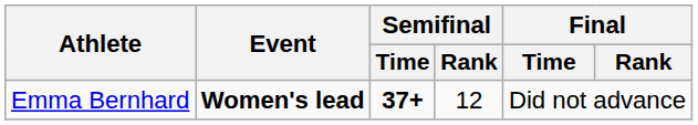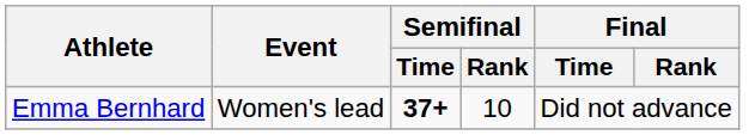 <table class=wikitable style=font-size:90% align=center>
 <tr>
 <th rowspan=2>Athlete</th>
 <th rowspan=2>Event</th>
 <th colspan=2>Semifinal</th>
 <th colspan=2>Final</th>
 </tr>
 <tr style=font-size:95%>
 <th>Time</th>
 <th>Rank</th>
 <th>Time</th>
 <th>Rank</th>
 </tr>
 <tr align=center>
 <td align=left><a href='#'>Emma Bernhard</a></td>
-<td align=left><strong>Women's lead</strong></td>
+<td align=left>Women's lead</td>
 <td><strong>37+</strong></td>
-<td>12</td>
+<td>10</td>
 <td colspan=2>Did not advance</td>
 </tr>
 </table>
